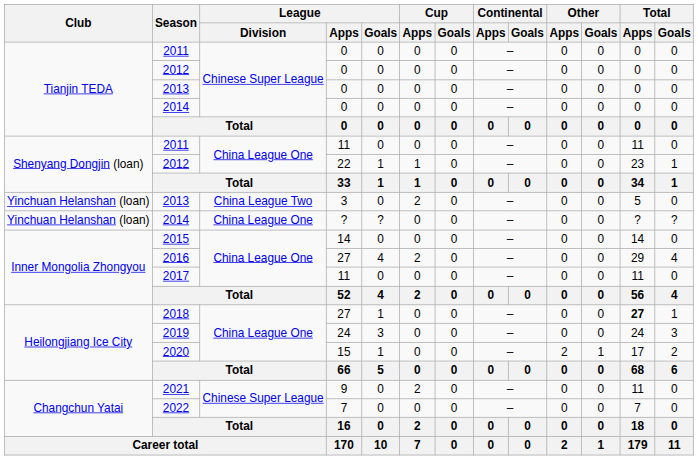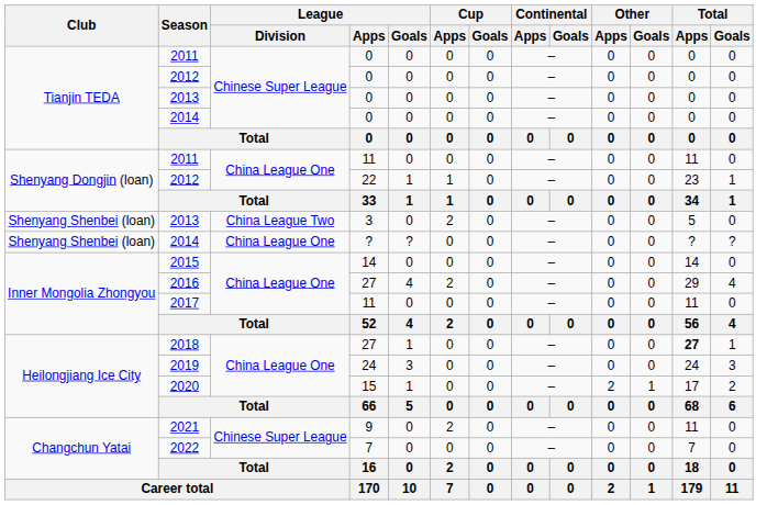 <table class="wikitable" style="text-align: center">
 <tr>
 <th rowspan="2">Club</th>
 <th rowspan="2">Season</th>
 <th colspan="3">League</th>
 <th colspan="2">Cup</th>
 <th colspan="2">Continental</th>
 <th colspan="2">Other</th>
 <th colspan="2">Total</th>
 </tr>
 <tr>
 <th>Division</th>
 <th>Apps</th>
 <th>Goals</th>
 <th>Apps</th>
 <th>Goals</th>
 <th>Apps</th>
 <th>Goals</th>
 <th>Apps</th>
 <th>Goals</th>
 <th>Apps</th>
 <th>Goals</th>
 </tr>
 <tr>
 <td rowspan="5"><a href='#'>Tianjin TEDA</a></td>
 <td><a href='#'>2011</a></td>
 <td rowspan="4"><a href='#'>Chinese Super League</a></td>
 <td>0</td>
 <td>0</td>
 <td>0</td>
 <td>0</td>
 <td colspan="2">–</td>
 <td>0</td>
 <td>0</td>
 <td>0</td>
 <td>0</td>
 </tr>
 <tr>
 <td><a href='#'>2012</a></td>
 <td>0</td>
 <td>0</td>
 <td>0</td>
 <td>0</td>
 <td colspan="2">–</td>
 <td>0</td>
 <td>0</td>
 <td>0</td>
 <td>0</td>
 </tr>
 <tr>
 <td><a href='#'>2013</a></td>
 <td>0</td>
 <td>0</td>
 <td>0</td>
 <td>0</td>
 <td colspan="2">–</td>
 <td>0</td>
 <td>0</td>
 <td>0</td>
 <td>0</td>
 </tr>
 <tr>
 <td><a href='#'>2014</a></td>
 <td>0</td>
 <td>0</td>
 <td>0</td>
 <td>0</td>
 <td colspan="2">–</td>
 <td>0</td>
 <td>0</td>
 <td>0</td>
 <td>0</td>
 </tr>
 <tr>
 <th colspan=2>Total</th>
 <th>0</th>
 <th>0</th>
 <th>0</th>
 <th>0</th>
 <th>0</th>
 <th>0</th>
 <th>0</th>
 <th>0</th>
 <th>0</th>
 <th>0</th>
 </tr>
 <tr>
 <td rowspan=3><a href='#'>Shenyang Dongjin</a> (loan)</td>
 <td><a href='#'>2011</a></td>
 <td rowspan="2"><a href='#'>China League One</a></td>
 <td>11</td>
 <td>0</td>
 <td>0</td>
 <td>0</td>
 <td colspan="2">–</td>
 <td>0</td>
 <td>0</td>
 <td>11</td>
 <td>0</td>
 </tr>
 <tr>
 <td><a href='#'>2012</a></td>
 <td>22</td>
 <td>1</td>
 <td>1</td>
 <td>0</td>
 <td colspan="2">–</td>
 <td>0</td>
 <td>0</td>
 <td>23</td>
 <td>1</td>
 </tr>
 <tr>
 <th colspan=2>Total</th>
 <th>33</th>
 <th>1</th>
 <th>1</th>
 <th>0</th>
 <th>0</th>
 <th>0</th>
 <th>0</th>
 <th>0</th>
 <th>34</th>
 <th>1</th>
 </tr>
 <tr>
-<td><a href='#'>Yinchuan Helanshan</a> (loan)</td>
+<td><a href='#'>Shenyang Shenbei</a> (loan)</td>
 <td><a href='#'>2013</a></td>
 <td><a href='#'>China League Two</a></td>
 <td>3</td>
 <td>0</td>
 <td>2</td>
 <td>0</td>
 <td colspan="2">–</td>
 <td>0</td>
 <td>0</td>
 <td>5</td>
 <td>0</td>
 </tr>
 <tr>
-<td><a href='#'>Yinchuan Helanshan</a> (loan)</td>
+<td><a href='#'>Shenyang Shenbei</a> (loan)</td>
 <td><a href='#'>2014</a></td>
 <td><a href='#'>China League One</a></td>
 <td>?</td>
 <td>?</td>
 <td>0</td>
 <td>0</td>
 <td colspan="2">–</td>
 <td>0</td>
 <td>0</td>
 <td>?</td>
 <td>?</td>
 </tr>
 <tr>
 <td rowspan="4"><a href='#'>Inner Mongolia Zhongyou</a></td>
 <td><a href='#'>2015</a></td>
 <td rowspan="3"><a href='#'>China League One</a></td>
 <td>14</td>
 <td>0</td>
 <td>0</td>
 <td>0</td>
 <td colspan="2">–</td>
 <td>0</td>
 <td>0</td>
 <td>14</td>
 <td>0</td>
 </tr>
 <tr>
 <td><a href='#'>2016</a></td>
 <td>27</td>
 <td>4</td>
 <td>2</td>
 <td>0</td>
 <td colspan="2">–</td>
 <td>0</td>
 <td>0</td>
 <td>29</td>
 <td>4</td>
 </tr>
 <tr>
 <td><a href='#'>2017</a></td>
 <td>11</td>
 <td>0</td>
 <td>0</td>
 <td>0</td>
 <td colspan="2">–</td>
 <td>0</td>
 <td>0</td>
 <td>11</td>
 <td>0</td>
 </tr>
 <tr>
 <th colspan=2>Total</th>
 <th>52</th>
 <th>4</th>
 <th>2</th>
 <th>0</th>
 <th>0</th>
 <th>0</th>
 <th>0</th>
 <th>0</th>
 <th>56</th>
 <th>4</th>
 </tr>
 <tr>
 <td rowspan="4"><a href='#'>Heilongjiang Ice City</a></td>
 <td><a href='#'>2018</a></td>
 <td rowspan="3"><a href='#'>China League One</a></td>
 <td>27</td>
 <td>1</td>
 <td>0</td>
 <td>0</td>
 <td colspan="2">–</td>
 <td>0</td>
 <td>0</td>
 <td><strong>27</strong></td>
 <td>1</td>
 </tr>
 <tr>
 <td><a href='#'>2019</a></td>
 <td>24</td>
 <td>3</td>
 <td>0</td>
 <td>0</td>
 <td colspan="2">–</td>
 <td>0</td>
 <td>0</td>
 <td>24</td>
 <td>3</td>
 </tr>
 <tr>
 <td><a href='#'>2020</a></td>
 <td>15</td>
 <td>1</td>
 <td>0</td>
 <td>0</td>
 <td colspan="2">–</td>
 <td>2</td>
 <td>1</td>
 <td>17</td>
 <td>2</td>
 </tr>
 <tr>
 <th colspan=2>Total</th>
 <th>66</th>
 <th>5</th>
 <th>0</th>
 <th>0</th>
 <th>0</th>
 <th>0</th>
 <th>0</th>
 <th>0</th>
 <th>68</th>
 <th>6</th>
 </tr>
 <tr>
 <td rowspan=3><a href='#'>Changchun Yatai</a></td>
 <td><a href='#'>2021</a></td>
 <td rowspan=2><a href='#'>Chinese Super League</a></td>
 <td>9</td>
 <td>0</td>
 <td>2</td>
 <td>0</td>
 <td colspan="2">–</td>
 <td>0</td>
 <td>0</td>
 <td>11</td>
 <td>0</td>
 </tr>
 <tr>
 <td><a href='#'>2022</a></td>
 <td>7</td>
 <td>0</td>
 <td>0</td>
 <td>0</td>
 <td colspan="2">–</td>
 <td>0</td>
 <td>0</td>
 <td>7</td>
 <td>0</td>
 </tr>
 <tr>
 <th colspan=2>Total</th>
 <th>16</th>
 <th>0</th>
 <th>2</th>
 <th>0</th>
 <th>0</th>
 <th>0</th>
 <th>0</th>
 <th>0</th>
 <th>18</th>
 <th>0</th>
 </tr>
 <tr>
 <th colspan=3>Career total</th>
 <th>170</th>
 <th>10</th>
 <th>7</th>
 <th>0</th>
 <th>0</th>
 <th>0</th>
 <th>2</th>
 <th>1</th>
 <th>179</th>
 <th>11</th>
 </tr>
 </table>
